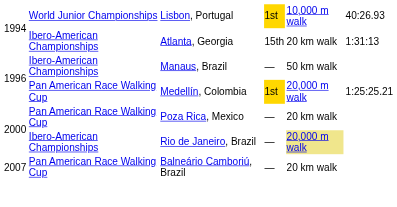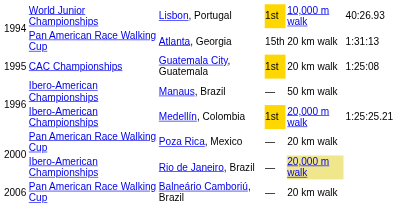 <table>
 <tr>
 <td rowspan=2>1994</td>
 <td><a href='#'>World Junior Championships</a></td>
 <td><a href='#'>Lisbon</a>, Portugal</td>
 <td bgcolor=gold>1st</td>
 <td><a href='#'>10,000 m walk</a></td>
 <td>40:26.93</td>
 </tr>
 <tr>
-<td><a href='#'>Ibero-American Championships</a></td>
+<td><a href='#'>Pan American Race Walking Cup</a></td>
 <td><a href='#'>Atlanta</a>, Georgia</td>
 <td>15th</td>
 <td>20 km walk</td>
 <td>1:31:13</td>
+</tr>
+<tr>
+<td>1995</td>
+<td><a href='#'>CAC Championships</a></td>
+<td><a href='#'>Guatemala City</a>, Guatemala</td>
+<td bgcolor=gold>1st</td>
+<td>20 km walk</td>
+<td>1:25:08 </td>
 </tr>
 <tr>
 <td rowspan=2>1996</td>
 <td><a href='#'>Ibero-American Championships</a></td>
 <td><a href='#'>Manaus</a>, Brazil</td>
 <td>—</td>
 <td>50 km walk</td>
 <td></td>
 </tr>
 <tr>
-<td><a href='#'>Pan American Race Walking Cup</a></td>
+<td><a href='#'>Ibero-American Championships</a></td>
 <td><a href='#'>Medellín</a>, Colombia</td>
 <td bgcolor=gold>1st</td>
 <td><a href='#'>20,000 m walk</a></td>
 <td>1:25:25.21</td>
 </tr>
 <tr>
 <td rowspan=2>2000</td>
 <td><a href='#'>Pan American Race Walking Cup</a></td>
 <td><a href='#'>Poza Rica</a>, Mexico</td>
 <td>—</td>
 <td>20 km walk</td>
 <td></td>
 </tr>
 <tr>
 <td><a href='#'>Ibero-American Championships</a></td>
 <td><a href='#'>Rio de Janeiro</a>, Brazil</td>
 <td>—</td>
 <td style="background: khaki;"><a href='#'>20,000 m walk</a></td>
 <td></td>
 </tr>
 <tr>
-<td>2007</td>
+<td>2006</td>
 <td><a href='#'>Pan American Race Walking Cup</a></td>
 <td><a href='#'>Balneário Camboriú</a>, Brazil</td>
 <td>—</td>
 <td>20 km walk</td>
 <td></td>
 </tr>
 </table>
